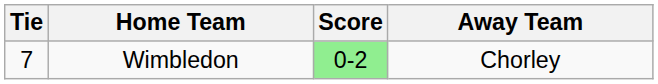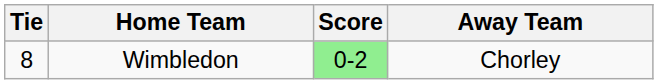 <table class="wikitable" style="text-align:center;">
 <tr>
 <th width=20>Tie</th>
 <th width=175>Home Team</th>
 <th width=20>Score</th>
 <th width=175>Away Team</th>
 </tr>
 <tr>
-<td>7</td>
+<td>8</td>
 <td>Wimbledon</td>
 <td style="background: lightgreen;">0-2</td>
 <td>Chorley</td>
 </tr>
 </table>
